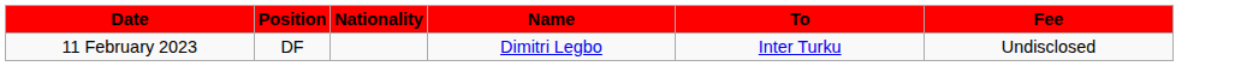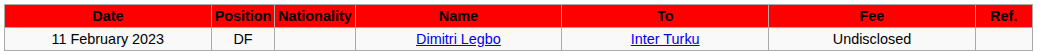 <table class="wikitable"  style="text-align:center; font-size:90%; ">
 <tr>
 <th style="background:#FF0000; color:#000000; width:200px;">Date</th>
 <th style="background:#FF0000; color:#000000; width:50px;">Position</th>
 <th style="background:#FF0000; color:#000000; width:50px;">Nationality</th>
 <th style="background:#FF0000; color:#000000; width:200px;">Name</th>
 <th style="background:#FF0000; color:#000000; width:200px;">To</th>
 <th style="background:#FF0000; color:#000000; width:200px;">Fee</th>
+<th style="background:#FF0000; color:#000000; width:50px;">Ref.</th>
 </tr>
 <tr>
 <td>11 February 2023</td>
 <td>DF</td>
 <td></td>
 <td><a href='#'>Dimitri Legbo</a></td>
 <td><a href='#'>Inter Turku</a></td>
 <td>Undisclosed</td>
+<td></td>
 </tr>
 </table>
